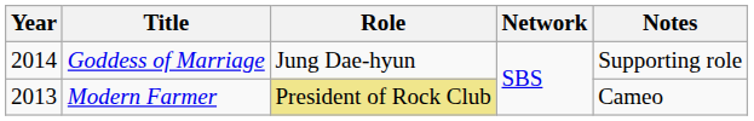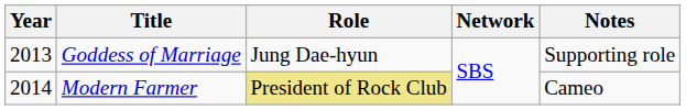 <table class="wikitable sortable">
 <tr>
 <th>Year</th>
 <th>Title</th>
 <th>Role</th>
 <th>Network</th>
 <th class="unsortable">Notes</th>
 </tr>
 <tr>
-<td>2014</td>
+<td>2013</td>
 <td><em><a href='#'>Goddess of Marriage</a></em></td>
 <td>Jung Dae-hyun</td>
 <td rowspan=2><a href='#'>SBS</a></td>
 <td>Supporting role</td>
 </tr>
 <tr>
-<td>2013</td>
+<td>2014</td>
 <td><em><a href='#'>Modern Farmer</a></em></td>
 <td style="background: khaki;">President of Rock Club</td>
 <td>Cameo</td>
 </tr>
 </table>
